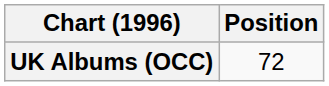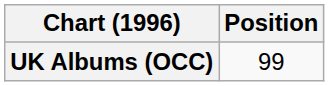 <table class="wikitable plainrowheaders" style="text-align:center">
 <tr>
 <th scope="col">Chart (1996)</th>
 <th scope="col">Position</th>
 </tr>
 <tr>
 <th scope="row">UK Albums (OCC)</th>
-<td>72</td>
+<td>99</td>
 </tr>
 </table>
